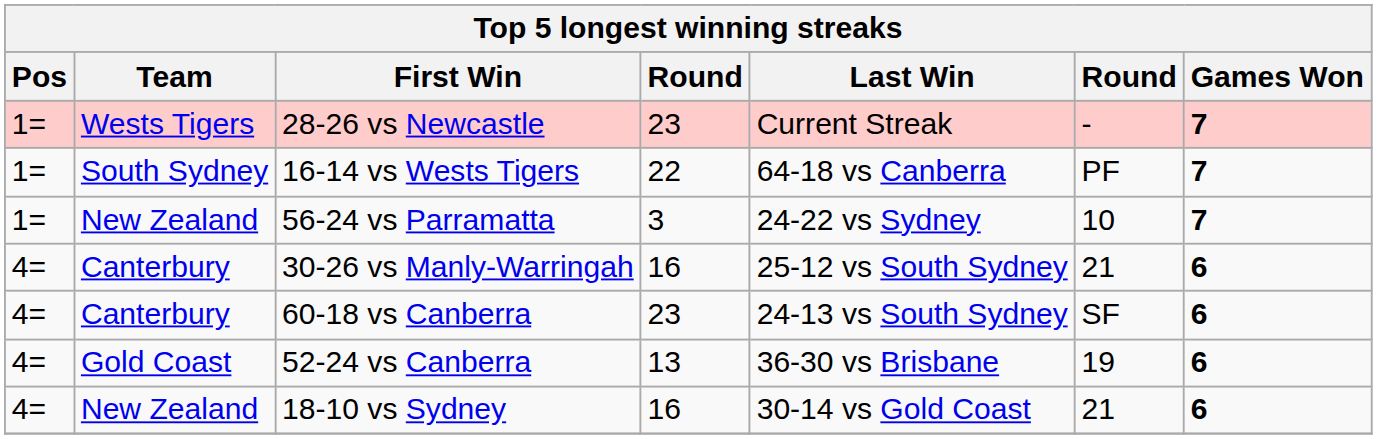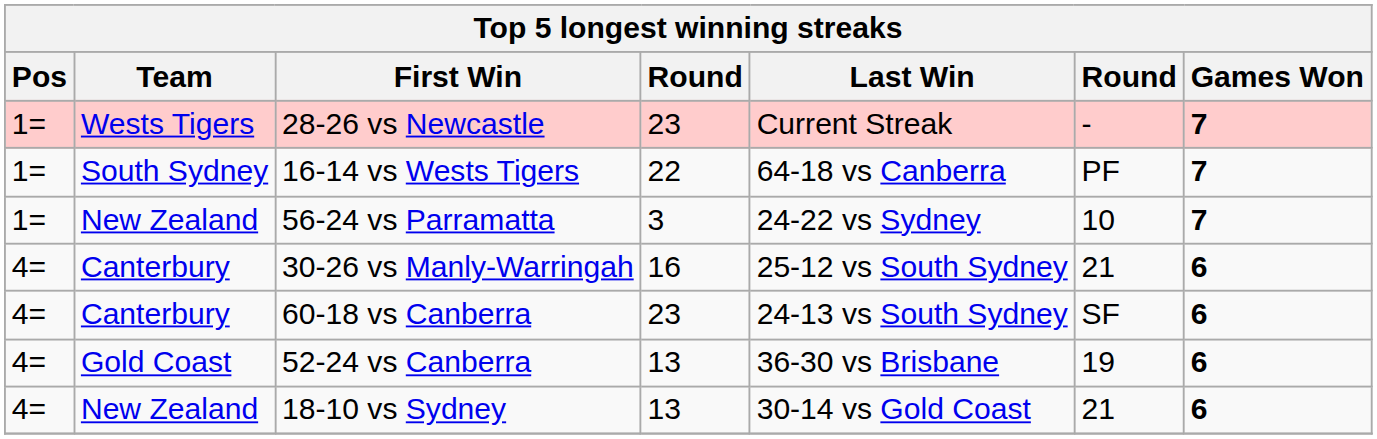 <table class="wikitable">
 <tr>
 <th colspan=9>Top 5 longest winning streaks</th>
 </tr>
 <tr>
 <th>Pos</th>
 <th>Team</th>
 <th>First Win</th>
 <th>Round</th>
 <th>Last Win</th>
 <th>Round</th>
 <th>Games Won</th>
 </tr>
 <tr bgcolor="#ffcccc">
 <td>1=</td>
 <td align="left"> <a href='#'>Wests Tigers</a></td>
 <td>28-26 vs  <a href='#'>Newcastle</a></td>
 <td>23</td>
 <td>Current Streak</td>
 <td>-</td>
 <td><strong>7</strong></td>
 </tr>
 <tr>
 <td>1=</td>
 <td align="left"> <a href='#'>South Sydney</a></td>
 <td>16-14 vs  <a href='#'>Wests Tigers</a></td>
 <td>22</td>
 <td>64-18 vs  <a href='#'>Canberra</a></td>
 <td>PF</td>
 <td><strong>7</strong></td>
 </tr>
 <tr>
 <td>1=</td>
 <td align="left"> <a href='#'>New Zealand</a></td>
 <td>56-24 vs  <a href='#'>Parramatta</a></td>
 <td>3</td>
 <td>24-22 vs  <a href='#'>Sydney</a></td>
 <td>10</td>
 <td><strong>7</strong></td>
 </tr>
 <tr>
 <td>4=</td>
 <td align="left"> <a href='#'>Canterbury</a></td>
 <td>30-26 vs  <a href='#'>Manly-Warringah</a></td>
 <td>16</td>
 <td>25-12 vs  <a href='#'>South Sydney</a></td>
 <td>21</td>
 <td><strong>6</strong></td>
 </tr>
 <tr>
 <td>4=</td>
 <td align="left"> <a href='#'>Canterbury</a></td>
 <td>60-18 vs  <a href='#'>Canberra</a></td>
 <td>23</td>
 <td>24-13 vs  <a href='#'>South Sydney</a></td>
 <td>SF</td>
 <td><strong>6</strong></td>
 </tr>
 <tr>
 <td>4=</td>
 <td align="left"> <a href='#'>Gold Coast</a></td>
 <td>52-24 vs  <a href='#'>Canberra</a></td>
 <td>13</td>
 <td>36-30 vs  <a href='#'>Brisbane</a></td>
 <td>19</td>
 <td><strong>6</strong></td>
 </tr>
 <tr>
 <td>4=</td>
 <td align="left"> <a href='#'>New Zealand</a></td>
 <td>18-10 vs  <a href='#'>Sydney</a></td>
-<td>16</td>
+<td>13</td>
 <td>30-14 vs <a href='#'>Gold Coast</a></td>
 <td>21</td>
 <td><strong>6</strong></td>
 </tr>
 <tr>
 </tr>
 </table>
